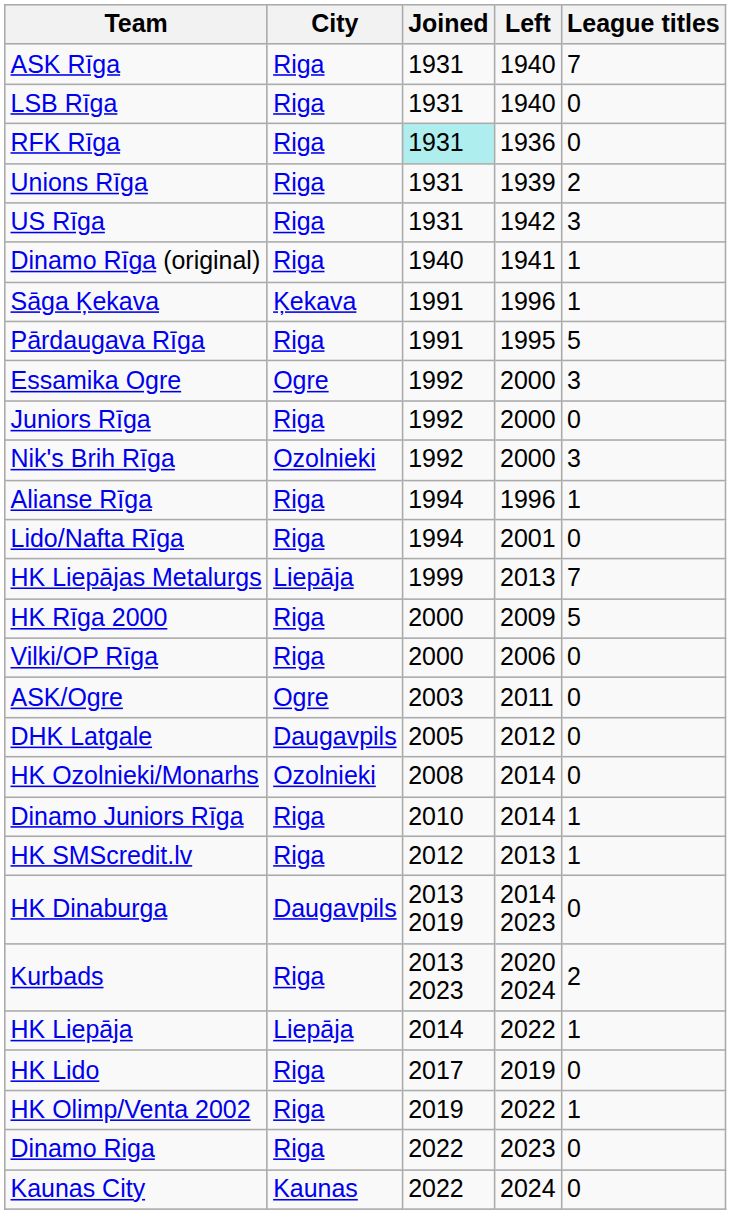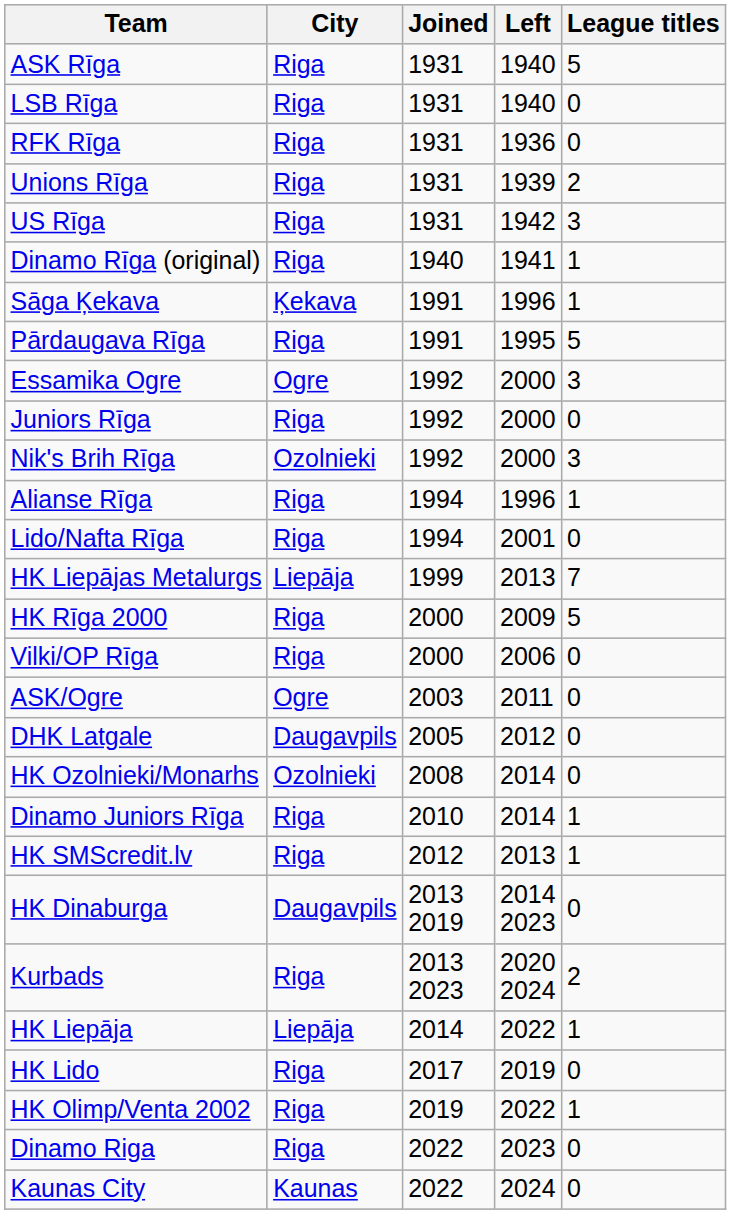 <table class="wikitable sortable">
 <tr>
 <th>Team</th>
 <th>City</th>
 <th>Joined</th>
 <th>Left</th>
 <th>League titles</th>
 </tr>
 <tr>
 <td><a href='#'>ASK Rīga</a></td>
 <td><a href='#'>Riga</a></td>
 <td>1931</td>
 <td>1940</td>
-<td>7</td>
+<td>5</td>
 </tr>
 <tr>
 <td><a href='#'>LSB Rīga</a></td>
 <td><a href='#'>Riga</a></td>
 <td>1931</td>
 <td>1940</td>
 <td>0</td>
 </tr>
 <tr>
 <td><a href='#'>RFK Rīga</a></td>
 <td><a href='#'>Riga</a></td>
-<td style="background: paleturquoise;">1931</td>
+<td>1931</td>
 <td>1936</td>
 <td>0</td>
 </tr>
 <tr>
 <td><a href='#'>Unions Rīga</a></td>
 <td><a href='#'>Riga</a></td>
 <td>1931</td>
 <td>1939</td>
 <td>2</td>
 </tr>
 <tr>
 <td><a href='#'>US Rīga</a></td>
 <td><a href='#'>Riga</a></td>
 <td>1931</td>
 <td>1942</td>
 <td>3</td>
 </tr>
 <tr>
 <td><a href='#'>Dinamo Rīga</a> (original)</td>
 <td><a href='#'>Riga</a></td>
 <td>1940</td>
 <td>1941</td>
 <td>1</td>
 </tr>
 <tr>
 <td><a href='#'>Sāga Ķekava</a></td>
 <td><a href='#'>Ķekava</a></td>
 <td>1991</td>
 <td>1996</td>
 <td>1</td>
 </tr>
 <tr>
 <td><a href='#'>Pārdaugava Rīga</a></td>
 <td><a href='#'>Riga</a></td>
 <td>1991</td>
 <td>1995</td>
 <td>5</td>
 </tr>
 <tr>
 <td><a href='#'>Essamika Ogre</a></td>
 <td><a href='#'>Ogre</a></td>
 <td>1992</td>
 <td>2000</td>
 <td>3</td>
 </tr>
 <tr>
 <td><a href='#'>Juniors Rīga</a></td>
 <td><a href='#'>Riga</a></td>
 <td>1992</td>
 <td>2000</td>
 <td>0</td>
 </tr>
 <tr>
 <td><a href='#'>Nik's Brih Rīga</a></td>
 <td><a href='#'>Ozolnieki</a></td>
 <td>1992</td>
 <td>2000</td>
 <td>3</td>
 </tr>
 <tr>
 <td><a href='#'>Alianse Rīga</a></td>
 <td><a href='#'>Riga</a></td>
 <td>1994</td>
 <td>1996</td>
 <td>1</td>
 </tr>
 <tr>
 <td><a href='#'>Lido/Nafta Rīga</a></td>
 <td><a href='#'>Riga</a></td>
 <td>1994</td>
 <td>2001</td>
 <td>0</td>
 </tr>
 <tr>
 <td><a href='#'>HK Liepājas Metalurgs</a></td>
 <td><a href='#'>Liepāja</a></td>
 <td>1999</td>
 <td>2013</td>
 <td>7</td>
 </tr>
 <tr>
 <td><a href='#'>HK Rīga 2000</a></td>
 <td><a href='#'>Riga</a></td>
 <td>2000</td>
 <td>2009</td>
 <td>5</td>
 </tr>
 <tr>
 <td><a href='#'>Vilki/OP Rīga</a></td>
 <td><a href='#'>Riga</a></td>
 <td>2000</td>
 <td>2006</td>
 <td>0</td>
 </tr>
 <tr>
 <td><a href='#'>ASK/Ogre</a></td>
 <td><a href='#'>Ogre</a></td>
 <td>2003</td>
 <td>2011</td>
 <td>0</td>
 </tr>
 <tr>
 <td><a href='#'>DHK Latgale</a></td>
 <td><a href='#'>Daugavpils</a></td>
 <td>2005</td>
 <td>2012</td>
 <td>0</td>
 </tr>
 <tr>
 <td><a href='#'>HK Ozolnieki/Monarhs</a></td>
 <td><a href='#'>Ozolnieki</a></td>
 <td>2008</td>
 <td>2014</td>
 <td>0</td>
 </tr>
 <tr>
 <td><a href='#'>Dinamo Juniors Rīga</a></td>
 <td><a href='#'>Riga</a></td>
 <td>2010</td>
 <td>2014</td>
 <td>1</td>
 </tr>
 <tr>
 <td><a href='#'>HK SMScredit.lv</a></td>
 <td><a href='#'>Riga</a></td>
 <td>2012</td>
 <td>2013</td>
 <td>1</td>
 </tr>
 <tr>
 <td><a href='#'>HK Dinaburga</a></td>
 <td><a href='#'>Daugavpils</a></td>
 <td>2013<br>2019</td>
 <td>2014<br>2023</td>
 <td>0</td>
 </tr>
 <tr>
 <td><a href='#'>Kurbads</a></td>
 <td><a href='#'>Riga</a></td>
 <td>2013<br>2023</td>
 <td>2020<br>2024</td>
 <td>2</td>
 </tr>
 <tr>
 <td><a href='#'>HK Liepāja</a></td>
 <td><a href='#'>Liepāja</a></td>
 <td>2014</td>
 <td>2022</td>
 <td>1</td>
 </tr>
 <tr>
 <td><a href='#'>HK Lido</a></td>
 <td><a href='#'>Riga</a></td>
 <td>2017</td>
 <td>2019</td>
 <td>0</td>
 </tr>
 <tr>
 <td><a href='#'>HK Olimp/Venta 2002</a></td>
 <td><a href='#'>Riga</a></td>
 <td>2019</td>
 <td>2022</td>
 <td>1</td>
 </tr>
 <tr>
 <td><a href='#'>Dinamo Riga</a></td>
 <td><a href='#'>Riga</a></td>
 <td>2022</td>
 <td>2023</td>
 <td>0</td>
 </tr>
 <tr>
 <td><a href='#'>Kaunas City</a></td>
 <td><a href='#'>Kaunas</a></td>
 <td>2022</td>
 <td>2024</td>
 <td>0</td>
 </tr>
 </table>
